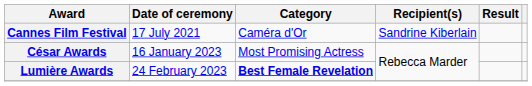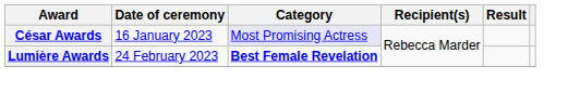 <table class="wikitable sortable plainrowheaders">
 <tr>
 <th scope="col">Award</th>
 <th scope="col">Date of ceremony</th>
 <th scope="col">Category</th>
 <th scope="col">Recipient(s)</th>
 <th scope="col">Result</th>
 <th scope="col" class="unsortable"></th>
 </tr>
 <tr>
-<th scope="row"><a href='#'>Cannes Film Festival</a></th>
-<td><a href='#'>17 July 2021</a></td>
-<td><a href='#'>Caméra d'Or</a></td>
-<td><a href='#'>Sandrine Kiberlain</a></td>
-<td></td>
-<td style="text-align:center;"></td>
-</tr>
-<tr>
 <th scope="row"><a href='#'>César Awards</a></th>
 <td><a href='#'>16 January 2023</a></td>
-<td><a href='#'>Most Promising Actress</a></td>
+<td style="background: lavender;"><a href='#'>Most Promising Actress</a></td>
 <td rowspan="2">Rebecca Marder</td>
 <td></td>
 <td style="text-align:center;"></td>
 </tr>
 <tr>
 <th scope="row"><a href='#'>Lumière Awards</a></th>
 <td><a href='#'>24 February 2023</a></td>
 <td><strong><a href='#'>Best Female Revelation</a></strong></td>
 <td></td>
 <td style="text-align:center;"></td>
 </tr>
 <tr>
 </tr>
 </table>
